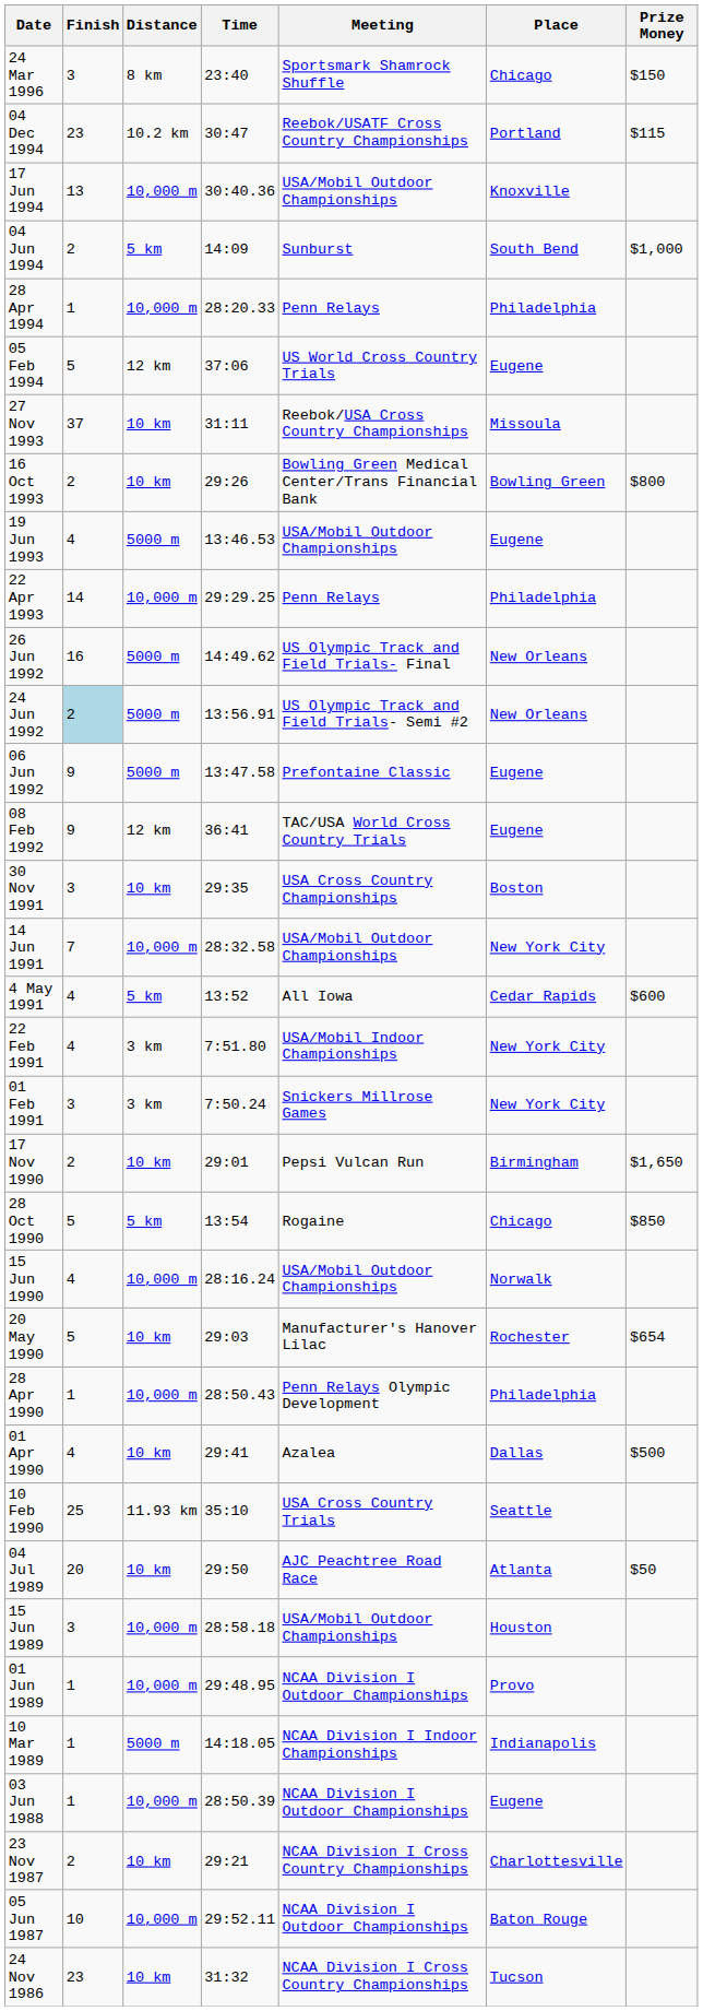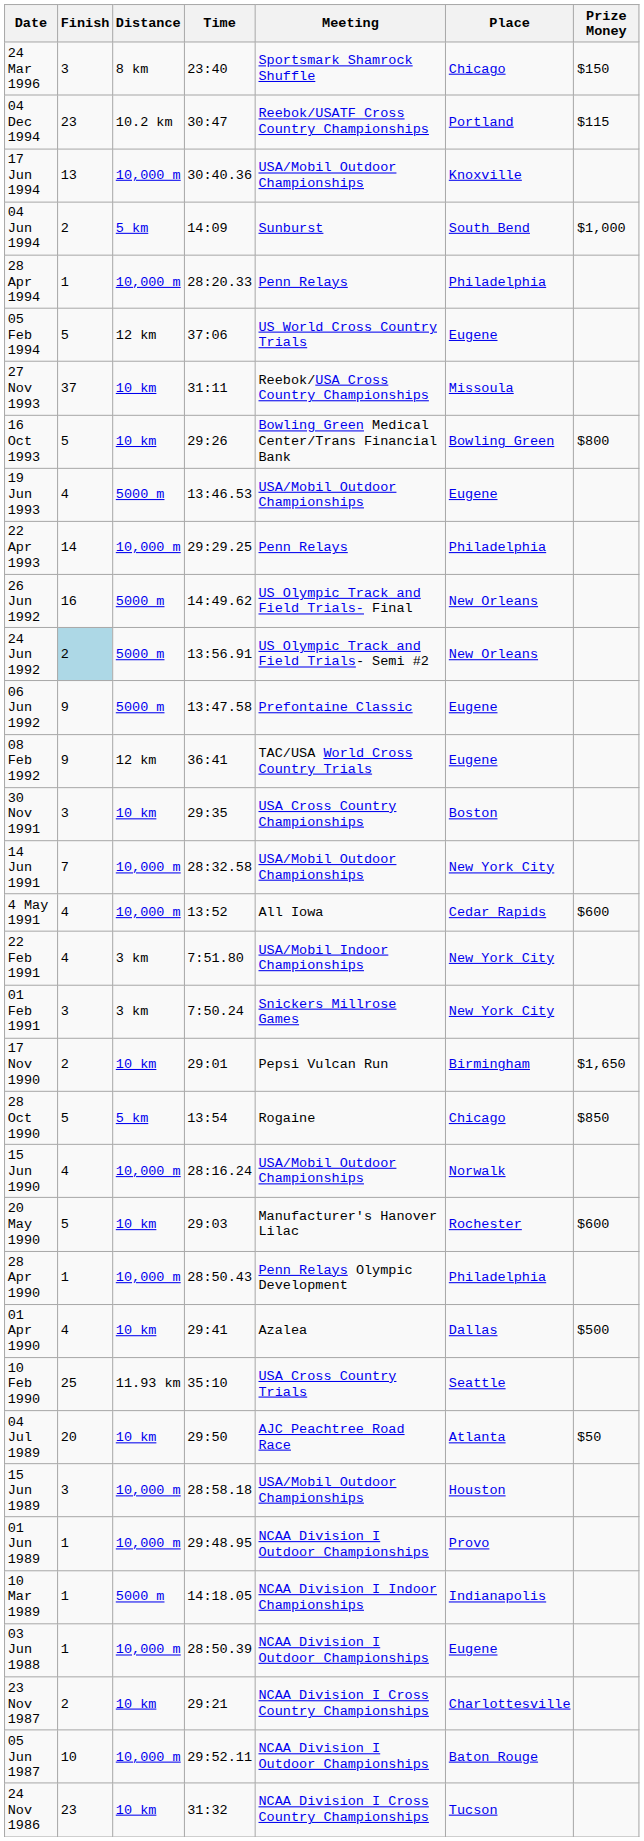 <table class="wikitable">
 <tr>
 <th>Date</th>
 <th>Finish</th>
 <th>Distance</th>
 <th>Time</th>
 <th>Meeting</th>
 <th>Place</th>
 <th>Prize Money</th>
 </tr>
 <tr>
 <td>24 Mar 1996</td>
 <td>3</td>
 <td>8 km</td>
 <td>23:40</td>
 <td><a href='#'>Sportsmark Shamrock Shuffle</a></td>
 <td><a href='#'>Chicago</a></td>
 <td>$150</td>
 </tr>
 <tr>
 <td>04 Dec 1994</td>
 <td>23</td>
 <td>10.2 km</td>
 <td>30:47</td>
 <td><a href='#'>Reebok/USATF Cross Country Championships</a></td>
 <td><a href='#'>Portland</a></td>
 <td>$115</td>
 </tr>
 <tr>
 <td>17 Jun 1994</td>
 <td>13</td>
 <td><a href='#'>10,000 m</a></td>
 <td>30:40.36</td>
 <td><a href='#'>USA/Mobil Outdoor Championships</a></td>
 <td><a href='#'>Knoxville</a></td>
 <td></td>
 </tr>
 <tr>
 <td>04 Jun 1994</td>
 <td>2</td>
 <td><a href='#'>5 km</a></td>
 <td>14:09</td>
 <td><a href='#'>Sunburst</a></td>
 <td><a href='#'>South Bend</a></td>
 <td>$1,000</td>
 </tr>
 <tr>
 <td>28 Apr 1994</td>
 <td>1</td>
 <td><a href='#'>10,000 m</a></td>
 <td>28:20.33</td>
 <td><a href='#'>Penn Relays</a></td>
 <td><a href='#'>Philadelphia</a></td>
 <td></td>
 </tr>
 <tr>
 <td>05 Feb 1994</td>
 <td>5</td>
 <td>12 km</td>
 <td>37:06</td>
 <td><a href='#'>US World Cross Country Trials</a></td>
 <td><a href='#'>Eugene</a></td>
 <td></td>
 </tr>
 <tr>
 <td>27 Nov 1993</td>
 <td>37</td>
 <td><a href='#'>10 km</a></td>
 <td>31:11</td>
 <td>Reebok/<a href='#'>USA Cross Country Championships</a></td>
 <td><a href='#'>Missoula</a></td>
 <td></td>
 </tr>
 <tr>
 <td>16 Oct 1993</td>
-<td>2</td>
+<td>5</td>
 <td><a href='#'>10 km</a></td>
 <td>29:26</td>
 <td><a href='#'>Bowling Green</a> Medical Center/Trans Financial Bank</td>
 <td><a href='#'>Bowling Green</a></td>
 <td>$800</td>
 </tr>
 <tr>
 <td>19 Jun 1993</td>
 <td>4</td>
 <td><a href='#'>5000 m</a></td>
 <td>13:46.53</td>
 <td><a href='#'>USA/Mobil Outdoor Championships</a></td>
 <td><a href='#'>Eugene</a></td>
 <td></td>
 </tr>
 <tr>
 <td>22 Apr 1993</td>
 <td>14</td>
 <td><a href='#'>10,000 m</a></td>
 <td>29:29.25</td>
 <td><a href='#'>Penn Relays</a></td>
 <td><a href='#'>Philadelphia</a></td>
 <td></td>
 </tr>
 <tr>
 <td>26 Jun 1992</td>
 <td>16</td>
 <td><a href='#'>5000 m</a></td>
 <td>14:49.62</td>
 <td><a href='#'>US Olympic Track and Field Trials-</a> Final</td>
 <td><a href='#'>New Orleans</a></td>
 <td></td>
 </tr>
 <tr>
 <td>24 Jun 1992</td>
 <td style="background: lightblue;">2</td>
 <td><a href='#'>5000 m</a></td>
 <td>13:56.91</td>
 <td><a href='#'>US Olympic Track and Field Trials</a>- Semi #2</td>
 <td><a href='#'>New Orleans</a></td>
 <td></td>
 </tr>
 <tr>
 <td>06 Jun 1992</td>
 <td>9</td>
 <td><a href='#'>5000 m</a></td>
 <td>13:47.58</td>
 <td><a href='#'>Prefontaine Classic</a></td>
 <td><a href='#'>Eugene</a></td>
 <td></td>
 </tr>
 <tr>
 <td>08 Feb 1992</td>
 <td>9</td>
 <td>12 km</td>
 <td>36:41</td>
 <td>TAC/USA <a href='#'>World Cross Country Trials</a></td>
 <td><a href='#'>Eugene</a></td>
 <td></td>
 </tr>
 <tr>
 <td>30 Nov 1991</td>
 <td>3</td>
 <td><a href='#'>10 km</a></td>
 <td>29:35</td>
 <td><a href='#'>USA Cross Country Championships</a></td>
 <td><a href='#'>Boston</a></td>
 <td></td>
 </tr>
 <tr>
 <td>14 Jun 1991</td>
 <td>7</td>
 <td><a href='#'>10,000 m</a></td>
 <td>28:32.58</td>
 <td><a href='#'>USA/Mobil Outdoor Championships</a></td>
 <td><a href='#'>New York City</a></td>
 <td></td>
 </tr>
 <tr>
 <td>4 May 1991</td>
 <td>4</td>
-<td><a href='#'>5 km</a></td>
+<td><a href='#'>10,000 m</a></td>
 <td>13:52</td>
 <td>All Iowa</td>
 <td><a href='#'>Cedar Rapids</a></td>
 <td>$600</td>
 </tr>
 <tr>
 <td>22 Feb 1991</td>
 <td>4</td>
 <td>3 km</td>
 <td>7:51.80</td>
 <td><a href='#'>USA/Mobil Indoor Championships</a></td>
 <td><a href='#'>New York City</a></td>
 <td></td>
 </tr>
 <tr>
 <td>01 Feb 1991</td>
 <td>3</td>
 <td>3 km</td>
 <td>7:50.24</td>
 <td><a href='#'>Snickers Millrose Games</a></td>
 <td><a href='#'>New York City</a></td>
 <td></td>
 </tr>
 <tr>
 <td>17 Nov 1990</td>
 <td>2</td>
 <td><a href='#'>10 km</a></td>
 <td>29:01</td>
 <td>Pepsi Vulcan Run</td>
 <td><a href='#'>Birmingham</a></td>
 <td>$1,650</td>
 </tr>
 <tr>
 <td>28 Oct 1990</td>
 <td>5</td>
 <td><a href='#'>5 km</a></td>
 <td>13:54</td>
 <td>Rogaine</td>
 <td><a href='#'>Chicago</a></td>
 <td>$850</td>
 </tr>
 <tr>
 <td>15 Jun 1990</td>
 <td>4</td>
 <td><a href='#'>10,000 m</a></td>
 <td>28:16.24</td>
 <td><a href='#'>USA/Mobil Outdoor Championships</a></td>
 <td><a href='#'>Norwalk</a></td>
 <td></td>
 </tr>
 <tr>
 <td>20 May 1990</td>
 <td>5</td>
 <td><a href='#'>10 km</a></td>
 <td>29:03</td>
 <td>Manufacturer's Hanover Lilac</td>
 <td><a href='#'>Rochester</a></td>
-<td>$654</td>
+<td>$600</td>
 </tr>
 <tr>
 <td>28 Apr 1990</td>
 <td>1</td>
 <td><a href='#'>10,000 m</a></td>
 <td>28:50.43</td>
 <td><a href='#'>Penn Relays</a> Olympic Development</td>
 <td><a href='#'>Philadelphia</a></td>
 <td></td>
 </tr>
 <tr>
 <td>01 Apr 1990</td>
 <td>4</td>
 <td><a href='#'>10 km</a></td>
 <td>29:41</td>
 <td>Azalea</td>
 <td><a href='#'>Dallas</a></td>
 <td>$500</td>
 </tr>
 <tr>
 <td>10 Feb 1990</td>
 <td>25</td>
 <td>11.93 km</td>
 <td>35:10</td>
 <td><a href='#'>USA Cross Country Trials</a></td>
 <td><a href='#'>Seattle</a></td>
 <td></td>
 </tr>
 <tr>
 <td>04 Jul 1989</td>
 <td>20</td>
 <td><a href='#'>10 km</a></td>
 <td>29:50</td>
 <td><a href='#'>AJC Peachtree Road Race</a></td>
 <td><a href='#'>Atlanta</a></td>
 <td>$50</td>
 </tr>
 <tr>
 <td>15 Jun 1989</td>
 <td>3</td>
 <td><a href='#'>10,000 m</a></td>
 <td>28:58.18</td>
 <td><a href='#'>USA/Mobil Outdoor Championships</a></td>
 <td><a href='#'>Houston</a></td>
 <td></td>
 </tr>
 <tr>
 <td>01 Jun 1989</td>
 <td>1</td>
 <td><a href='#'>10,000 m</a></td>
 <td>29:48.95</td>
 <td><a href='#'>NCAA Division I Outdoor Championships</a></td>
 <td><a href='#'>Provo</a></td>
 <td></td>
 </tr>
 <tr>
 <td>10 Mar 1989</td>
 <td>1</td>
 <td><a href='#'>5000 m</a></td>
 <td>14:18.05</td>
 <td><a href='#'>NCAA Division I Indoor Championships</a></td>
 <td><a href='#'>Indianapolis</a></td>
 <td></td>
 </tr>
 <tr>
 <td>03 Jun 1988</td>
 <td>1</td>
 <td><a href='#'>10,000 m</a></td>
 <td>28:50.39</td>
 <td><a href='#'>NCAA Division I Outdoor Championships</a></td>
 <td><a href='#'>Eugene</a></td>
 <td></td>
 </tr>
 <tr>
 <td>23 Nov 1987</td>
 <td>2</td>
 <td><a href='#'>10 km</a></td>
 <td>29:21</td>
 <td><a href='#'>NCAA Division I Cross Country Championships</a></td>
 <td><a href='#'>Charlottesville</a></td>
 <td></td>
 </tr>
 <tr>
 <td>05 Jun 1987</td>
 <td>10</td>
 <td><a href='#'>10,000 m</a></td>
 <td>29:52.11</td>
 <td><a href='#'>NCAA Division I Outdoor Championships</a></td>
 <td><a href='#'>Baton Rouge</a></td>
 <td></td>
 </tr>
 <tr>
 <td>24 Nov 1986</td>
 <td>23</td>
 <td><a href='#'>10 km</a></td>
 <td>31:32</td>
 <td><a href='#'>NCAA Division I Cross Country Championships</a></td>
 <td><a href='#'>Tucson</a></td>
 <td></td>
 </tr>
 </table>
